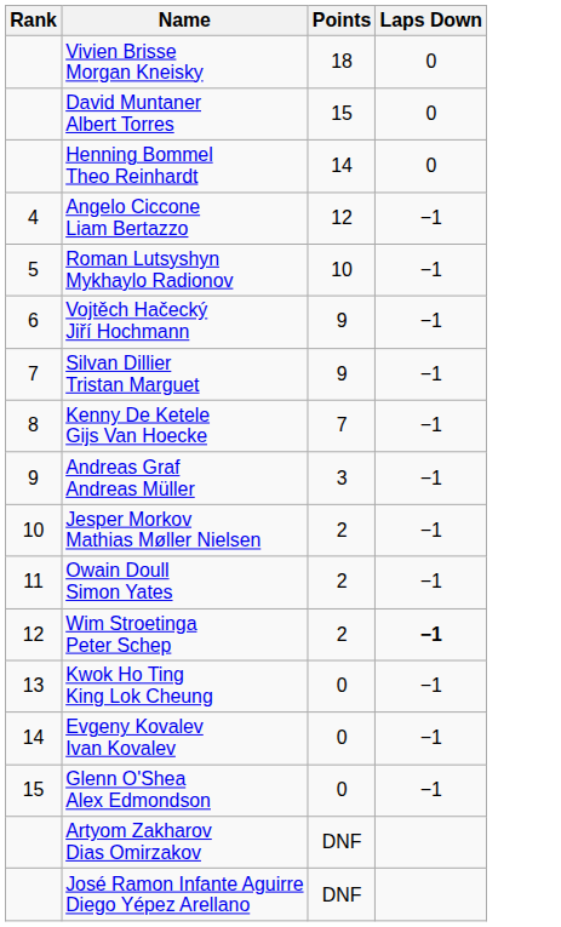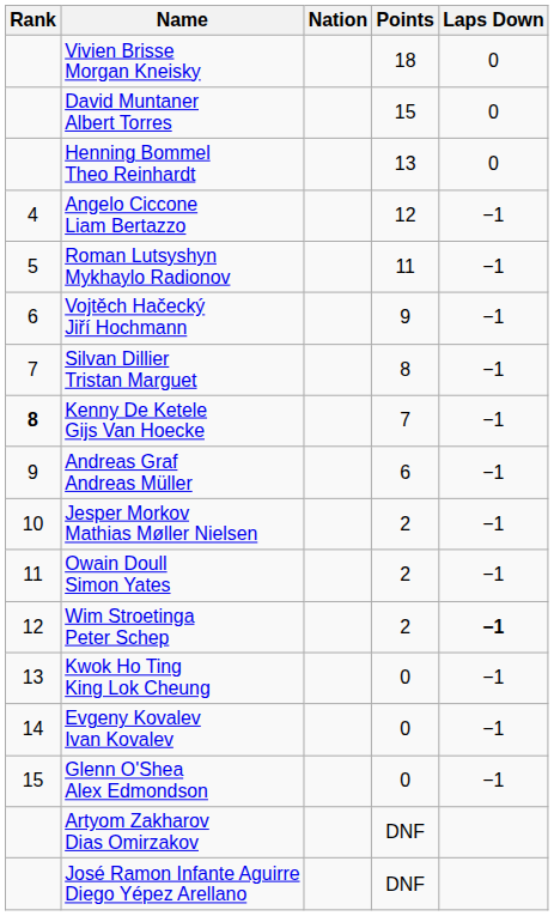 <table class="wikitable sortable" style="text-align:center">
 <tr>
 <th>Rank</th>
 <th>Name</th>
+<th>Nation</th>
 <th>Points</th>
 <th>Laps Down</th>
 </tr>
 <tr>
 <td></td>
 <td align=left><a href='#'>Vivien Brisse</a><br><a href='#'>Morgan Kneisky</a></td>
+<td align=left></td>
 <td>18</td>
 <td>0</td>
 </tr>
 <tr>
 <td></td>
 <td align=left><a href='#'>David Muntaner</a><br><a href='#'>Albert Torres</a></td>
+<td align=left></td>
 <td>15</td>
 <td>0</td>
 </tr>
 <tr>
 <td></td>
 <td align=left><a href='#'>Henning Bommel</a><br><a href='#'>Theo Reinhardt</a></td>
-<td>14</td>
+<td align=left></td>
+<td>13</td>
 <td>0</td>
 </tr>
 <tr>
 <td>4</td>
 <td align=left><a href='#'>Angelo Ciccone</a><br><a href='#'>Liam Bertazzo</a></td>
+<td align=left></td>
 <td>12</td>
 <td>−1</td>
 </tr>
 <tr>
 <td>5</td>
 <td align=left><a href='#'>Roman Lutsyshyn</a><br><a href='#'>Mykhaylo Radionov</a></td>
-<td>10</td>
+<td align=left></td>
+<td>11</td>
 <td>−1</td>
 </tr>
 <tr>
 <td>6</td>
 <td align=left><a href='#'>Vojtěch Hačecký</a><br><a href='#'>Jiří Hochmann</a></td>
+<td align=left></td>
 <td>9</td>
 <td>−1</td>
 </tr>
 <tr>
 <td>7</td>
 <td align=left><a href='#'>Silvan Dillier</a><br><a href='#'>Tristan Marguet</a></td>
-<td>9</td>
+<td align=left></td>
+<td>8</td>
 <td>−1</td>
 </tr>
 <tr>
-<td>8</td>
+<td><strong>8</strong></td>
 <td align=left><a href='#'>Kenny De Ketele</a><br><a href='#'>Gijs Van Hoecke</a></td>
+<td align=left></td>
 <td>7</td>
 <td>−1</td>
 </tr>
 <tr>
 <td>9</td>
 <td align=left><a href='#'>Andreas Graf</a><br><a href='#'>Andreas Müller</a></td>
-<td>3</td>
+<td align=left></td>
+<td>6</td>
 <td>−1</td>
 </tr>
 <tr>
 <td>10</td>
 <td align=left><a href='#'>Jesper Morkov</a><br><a href='#'>Mathias Møller Nielsen</a></td>
+<td align=left></td>
 <td>2</td>
 <td>−1</td>
 </tr>
 <tr>
 <td>11</td>
 <td align=left><a href='#'>Owain Doull</a><br><a href='#'>Simon Yates</a></td>
+<td align=left></td>
 <td>2</td>
 <td>−1</td>
 </tr>
 <tr>
 <td>12</td>
 <td align=left><a href='#'>Wim Stroetinga</a><br><a href='#'>Peter Schep</a></td>
+<td align=left></td>
 <td>2</td>
 <td><strong>−1</strong></td>
 </tr>
 <tr>
 <td>13</td>
 <td align=left><a href='#'>Kwok Ho Ting</a><br><a href='#'>King Lok Cheung</a></td>
+<td align=left></td>
 <td>0</td>
 <td>−1</td>
 </tr>
 <tr>
 <td>14</td>
 <td align=left><a href='#'>Evgeny Kovalev</a><br><a href='#'>Ivan Kovalev</a></td>
+<td align=left></td>
 <td>0</td>
 <td>−1</td>
 </tr>
 <tr>
 <td>15</td>
 <td align=left><a href='#'>Glenn O'Shea</a><br><a href='#'>Alex Edmondson</a></td>
+<td align=left></td>
 <td>0</td>
 <td>−1</td>
 </tr>
 <tr>
 <td></td>
 <td align=left><a href='#'>Artyom Zakharov</a><br><a href='#'>Dias Omirzakov</a></td>
+<td align=left></td>
 <td>DNF</td>
 <td></td>
 </tr>
 <tr>
 <td></td>
 <td align=left><a href='#'>José Ramon Infante Aguirre</a><br><a href='#'>Diego Yépez Arellano</a></td>
+<td align=left></td>
 <td>DNF</td>
 <td></td>
 </tr>
 </table>
